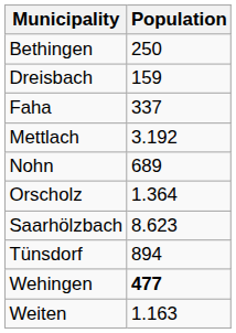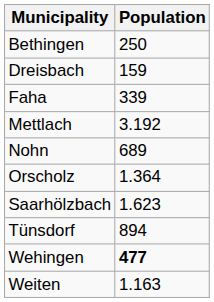 <table class="wikitable">
 <tr>
 <th>Municipality</th>
 <th>Population</th>
 </tr>
 <tr>
 <td>Bethingen</td>
 <td>250</td>
 </tr>
 <tr>
 <td>Dreisbach</td>
 <td>159</td>
 </tr>
 <tr>
 <td>Faha</td>
-<td>337</td>
+<td>339</td>
 </tr>
 <tr>
 <td>Mettlach</td>
 <td>3.192</td>
 </tr>
 <tr>
 <td>Nohn</td>
 <td>689</td>
 </tr>
 <tr>
 <td>Orscholz</td>
 <td>1.364</td>
 </tr>
 <tr>
 <td>Saarhölzbach</td>
-<td>8.623</td>
+<td>1.623</td>
 </tr>
 <tr>
 <td>Tünsdorf</td>
 <td>894</td>
 </tr>
 <tr>
 <td>Wehingen</td>
 <td><strong>477</strong></td>
 </tr>
 <tr>
 <td>Weiten</td>
 <td>1.163</td>
 </tr>
 </table>
